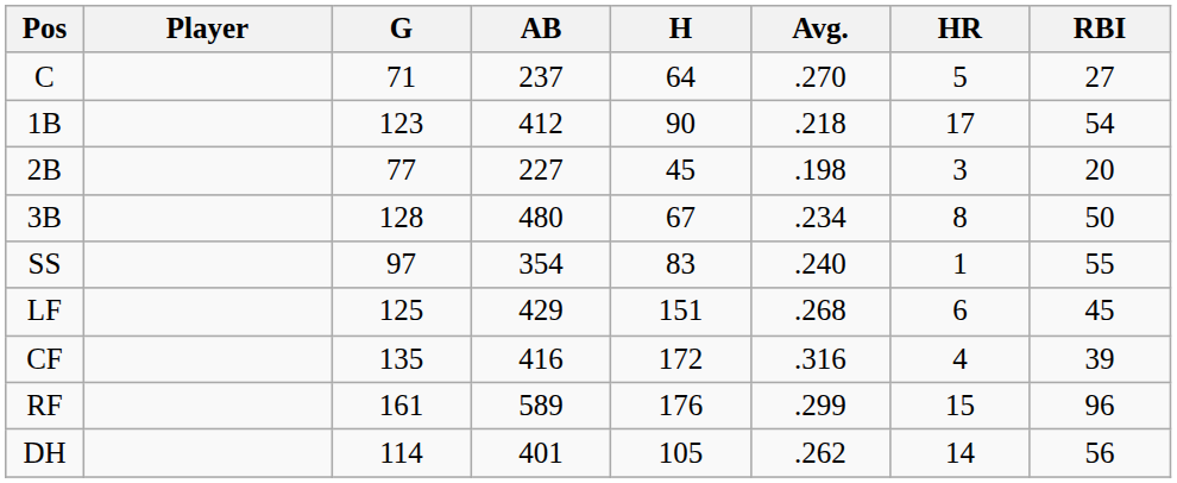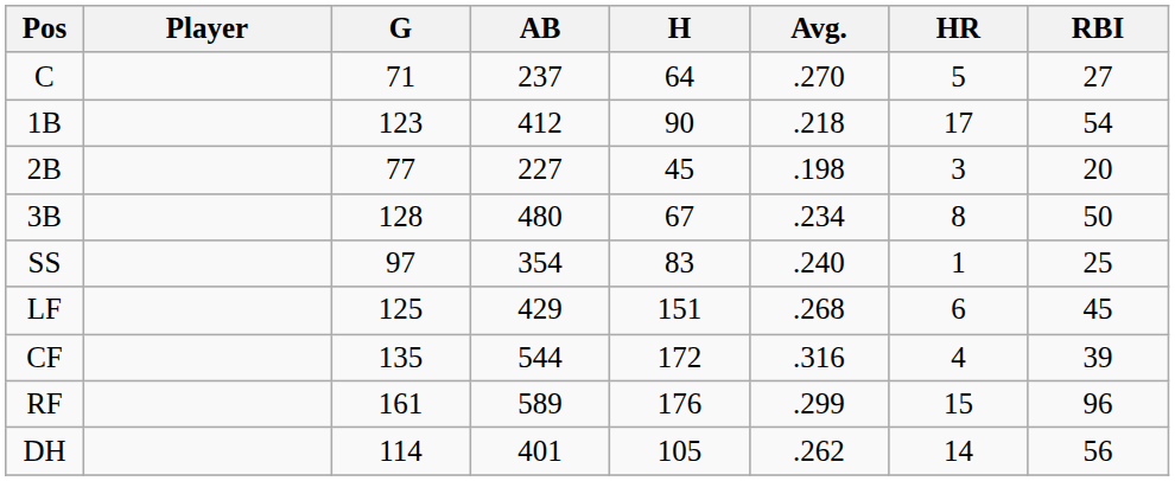 <table class="wikitable sortable">
 <tr>
 <th bgcolor="#DDDDFF" width="5%">Pos</th>
 <th bgcolor="#DDDDFF" width="16%">Player</th>
 <th bgcolor="#DDDDFF" width="9%">G</th>
 <th bgcolor="#DDDDFF" width="9%">AB</th>
 <th bgcolor="#DDDDFF" width="9%">H</th>
 <th bgcolor="#DDDDFF" width="9%">Avg.</th>
 <th bgcolor="#DDDDFF" width="9%">HR</th>
 <th bgcolor="#DDDDFF" width="9%">RBI</th>
 </tr>
 <tr align="center">
 <td>C</td>
 <td></td>
 <td>71</td>
 <td>237</td>
 <td>64</td>
 <td>.270</td>
 <td>5</td>
 <td>27</td>
 </tr>
 <tr align="center">
 <td>1B</td>
 <td></td>
 <td>123</td>
 <td>412</td>
 <td>90</td>
 <td>.218</td>
 <td>17</td>
 <td>54</td>
 </tr>
 <tr align="center">
 <td>2B</td>
 <td></td>
 <td>77</td>
 <td>227</td>
 <td>45</td>
 <td>.198</td>
 <td>3</td>
 <td>20</td>
 </tr>
 <tr align="center">
 <td>3B</td>
 <td></td>
 <td>128</td>
 <td>480</td>
 <td>67</td>
 <td>.234</td>
 <td>8</td>
 <td>50</td>
 </tr>
 <tr align="center">
 <td>SS</td>
 <td></td>
 <td>97</td>
 <td>354</td>
 <td>83</td>
 <td>.240</td>
 <td>1</td>
-<td>55</td>
+<td>25</td>
 </tr>
 <tr align="center">
 <td>LF</td>
 <td></td>
 <td>125</td>
 <td>429</td>
 <td>151</td>
 <td>.268</td>
 <td>6</td>
 <td>45</td>
 </tr>
 <tr align="center">
 <td>CF</td>
 <td></td>
 <td>135</td>
-<td>416</td>
+<td>544</td>
 <td>172</td>
 <td>.316</td>
 <td>4</td>
 <td>39</td>
 </tr>
 <tr align="center">
 <td>RF</td>
 <td></td>
 <td>161</td>
 <td>589</td>
 <td>176</td>
 <td>.299</td>
 <td>15</td>
 <td>96</td>
 </tr>
 <tr align="center">
 <td>DH</td>
 <td></td>
 <td>114</td>
 <td>401</td>
 <td>105</td>
 <td>.262</td>
 <td>14</td>
 <td>56</td>
 </tr>
 </table>
